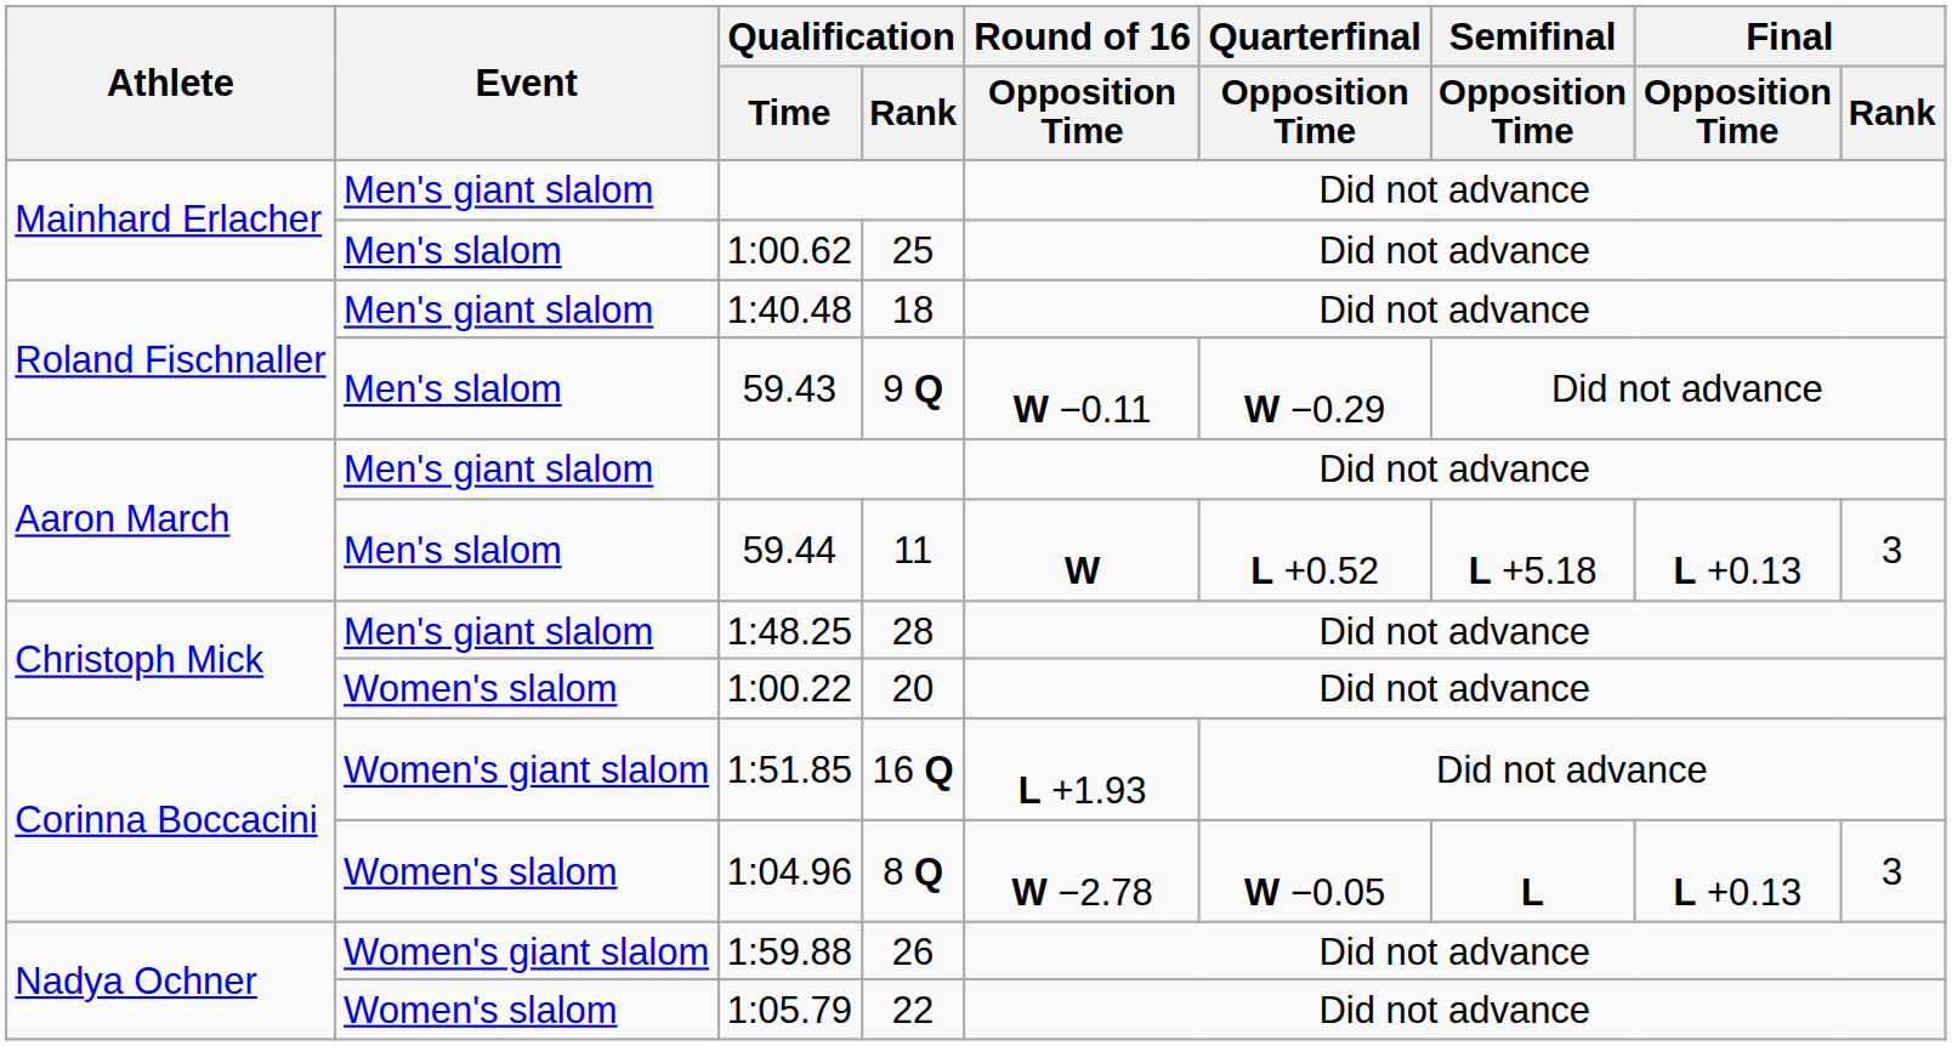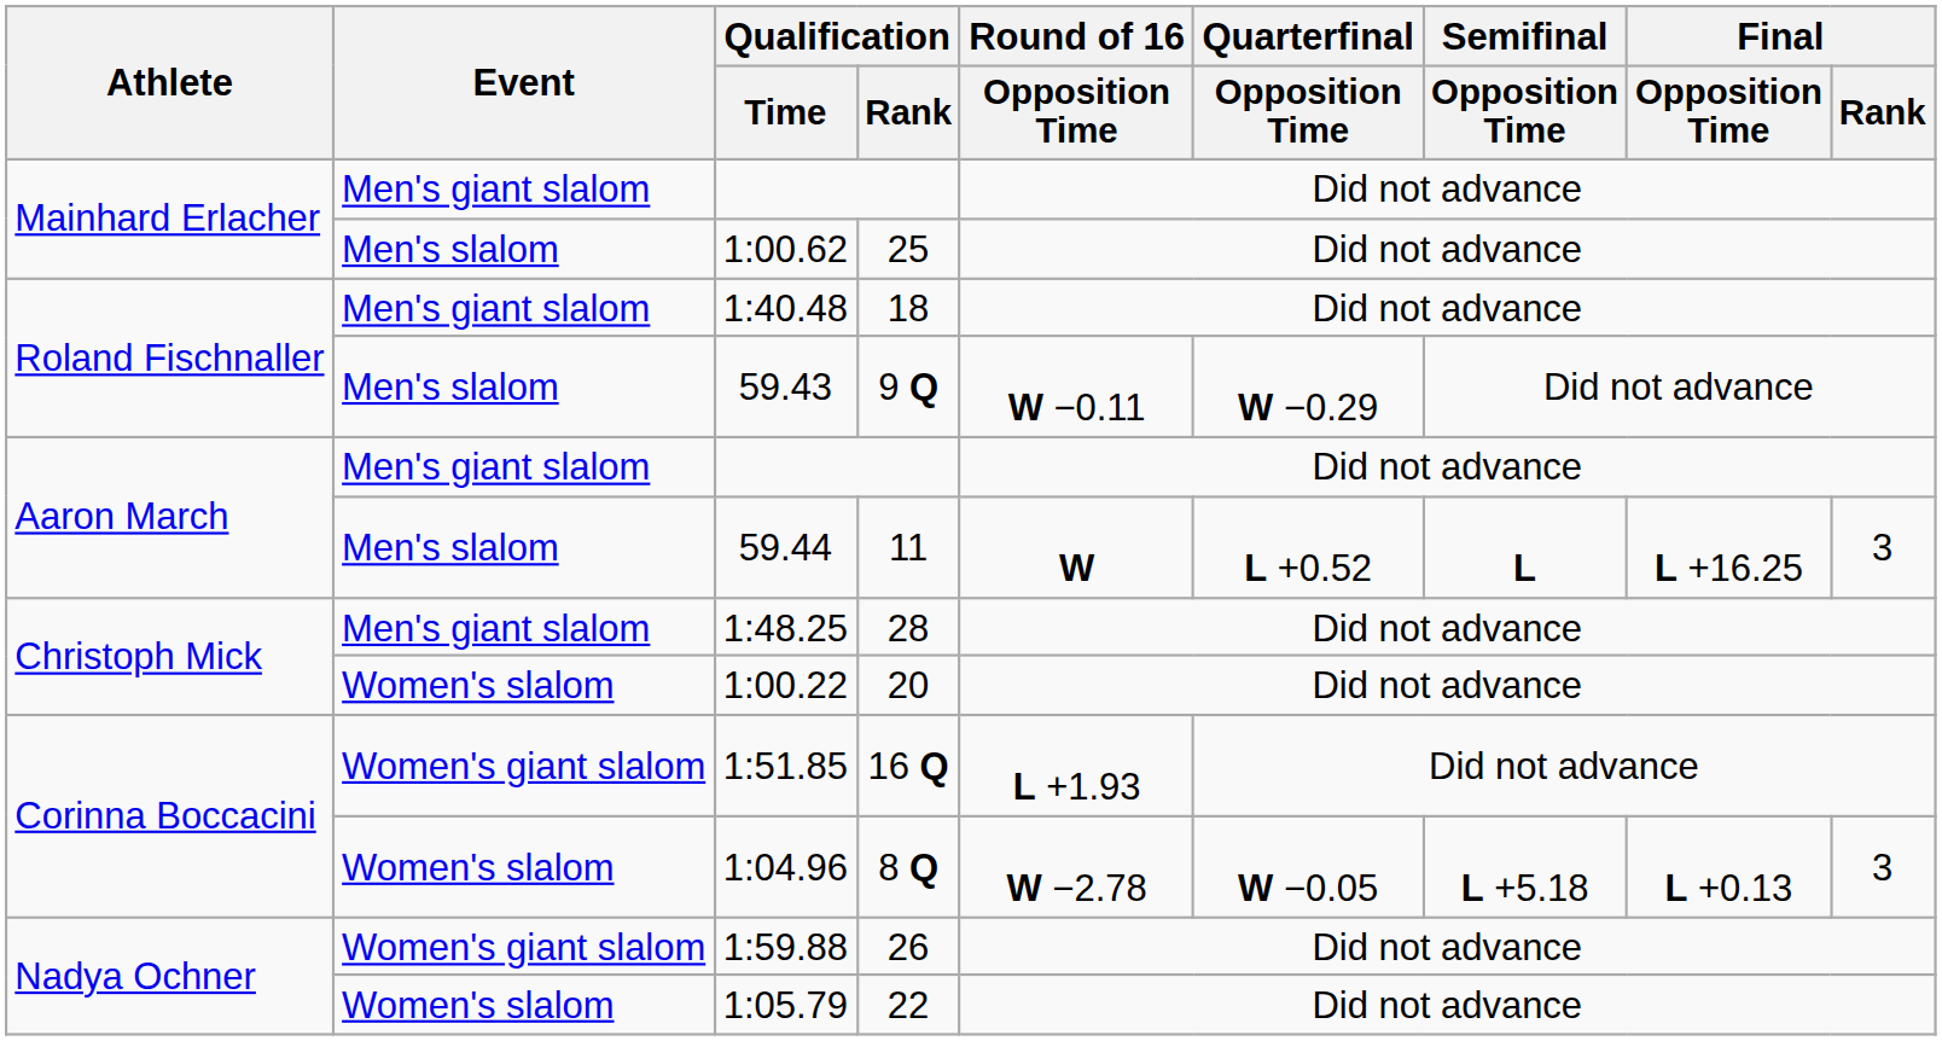 <table class="wikitable" style="font-size:90%">
 <tr>
 <th rowspan="2">Athlete</th>
 <th rowspan="2">Event</th>
 <th colspan="2">Qualification</th>
 <th>Round of 16</th>
 <th>Quarterfinal</th>
 <th>Semifinal</th>
 <th colspan=2>Final</th>
 </tr>
 <tr style="font-size:95%">
 <th>Time</th>
 <th>Rank</th>
 <th>Opposition<br>Time</th>
 <th>Opposition<br>Time</th>
 <th>Opposition<br>Time</th>
 <th>Opposition<br>Time</th>
 <th>Rank</th>
 </tr>
 <tr align=center>
 <td align=left rowspan=2><a href='#'>Mainhard Erlacher</a></td>
 <td align=left><a href='#'>Men's giant slalom</a></td>
 <td colspan=2></td>
 <td colspan=5>Did not advance</td>
 </tr>
 <tr align=center>
 <td align=left><a href='#'>Men's slalom</a></td>
 <td>1:00.62</td>
 <td>25</td>
 <td colspan=5>Did not advance</td>
 </tr>
 <tr align=center>
 <td align=left rowspan=2><a href='#'>Roland Fischnaller</a></td>
 <td align=left><a href='#'>Men's giant slalom</a></td>
 <td>1:40.48</td>
 <td>18</td>
 <td colspan=5>Did not advance</td>
 </tr>
 <tr align=center>
 <td align=left><a href='#'>Men's slalom</a></td>
 <td>59.43</td>
 <td>9 <strong>Q</strong></td>
 <td><br><strong>W</strong> −0.11</td>
 <td><br><strong>W</strong> −0.29</td>
 <td colspan=3>Did not advance</td>
 </tr>
 <tr align=center>
 <td align=left rowspan=2><a href='#'>Aaron March</a></td>
 <td align=left><a href='#'>Men's giant slalom</a></td>
 <td colspan=2></td>
 <td colspan=5>Did not advance</td>
 </tr>
 <tr align=center>
 <td align=left><a href='#'>Men's slalom</a></td>
 <td>59.44</td>
 <td>11</td>
 <td><br><strong>W</strong> </td>
 <td><br><strong>L</strong> +0.52</td>
-<td><br><strong>L</strong> +5.18</td>
-<td><br><strong>L</strong> +0.13</td>
+<td><br><strong>L</strong> </td>
+<td><br><strong>L</strong> +16.25</td>
 <td>3</td>
 </tr>
 <tr align=center>
 <td align=left rowspan=2><a href='#'>Christoph Mick</a></td>
 <td align=left><a href='#'>Men's giant slalom</a></td>
 <td>1:48.25</td>
 <td>28</td>
 <td colspan=5>Did not advance</td>
 </tr>
 <tr align=center>
 <td align=left><a href='#'>Women's slalom</a></td>
 <td>1:00.22</td>
 <td>20</td>
 <td colspan=5>Did not advance</td>
 </tr>
 <tr align=center>
 <td align=left rowspan=2><a href='#'>Corinna Boccacini</a></td>
 <td align=left><a href='#'>Women's giant slalom</a></td>
 <td>1:51.85</td>
 <td>16 <strong>Q</strong></td>
 <td><br><strong>L</strong> +1.93</td>
 <td colspan=4>Did not advance</td>
 </tr>
 <tr align=center>
 <td align=left><a href='#'>Women's slalom</a></td>
 <td>1:04.96</td>
 <td>8 <strong>Q</strong></td>
 <td><br><strong>W</strong> −2.78</td>
 <td><br><strong>W</strong> −0.05</td>
-<td><br><strong>L</strong> </td>
+<td><br><strong>L</strong> +5.18</td>
 <td><br><strong>L</strong> +0.13</td>
 <td>3</td>
 </tr>
 <tr align=center>
 <td align=left rowspan=2><a href='#'>Nadya Ochner</a></td>
 <td align=left><a href='#'>Women's giant slalom</a></td>
 <td>1:59.88</td>
 <td>26</td>
 <td colspan=5>Did not advance</td>
 </tr>
 <tr align=center>
 <td align=left><a href='#'>Women's slalom</a></td>
 <td>1:05.79</td>
 <td>22</td>
 <td colspan=5>Did not advance</td>
 </tr>
 </table>
